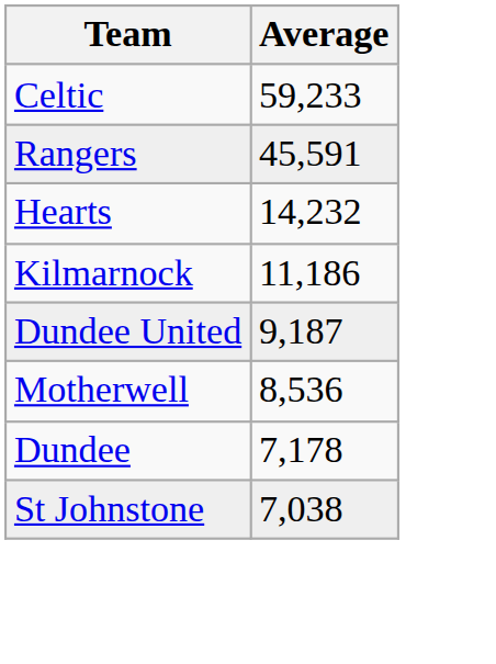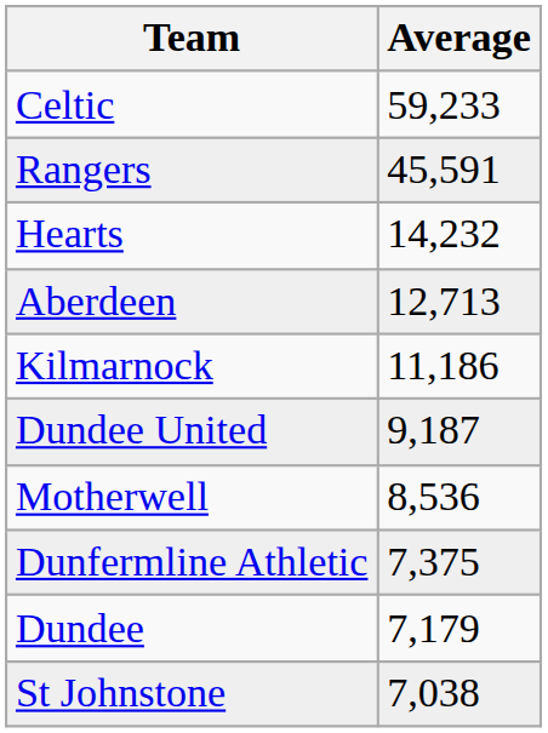 <table class="wikitable">
 <tr>
 <th>Team</th>
 <th>Average</th>
 </tr>
 <tr>
 <td><a href='#'>Celtic</a></td>
 <td>59,233</td>
 </tr>
 <tr bgcolor="#EFEFEF">
 <td><a href='#'>Rangers</a></td>
 <td>45,591</td>
 </tr>
 <tr>
 <td><a href='#'>Hearts</a></td>
 <td>14,232</td>
 </tr>
+<tr bgcolor="#EFEFEF">
+<td><a href='#'>Aberdeen</a></td>
+<td>12,713</td>
+</tr>
 <tr>
 <td><a href='#'>Kilmarnock</a></td>
 <td>11,186</td>
 </tr>
 <tr bgcolor="#EFEFEF">
 <td><a href='#'>Dundee United</a></td>
 <td>9,187</td>
 </tr>
 <tr>
 <td><a href='#'>Motherwell</a></td>
 <td>8,536</td>
 </tr>
+<tr bgcolor="#EFEFEF">
+<td><a href='#'>Dunfermline Athletic</a></td>
+<td>7,375</td>
+</tr>
 <tr>
 <td><a href='#'>Dundee</a></td>
-<td>7,178</td>
+<td>7,179</td>
 </tr>
 <tr bgcolor="#EFEFEF">
 <td><a href='#'>St Johnstone</a></td>
 <td>7,038</td>
 </tr>
 </table>
